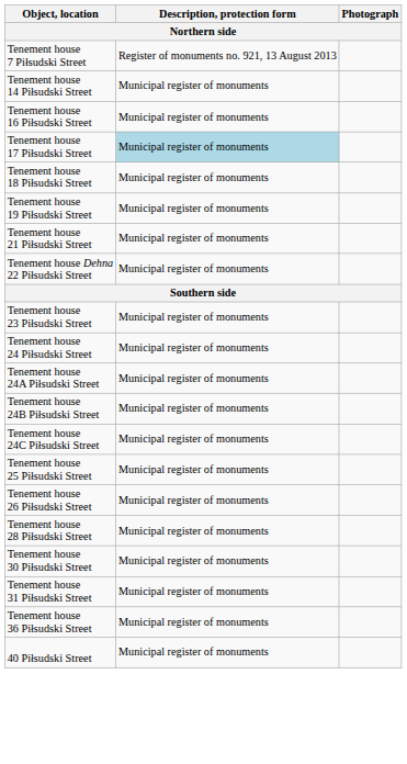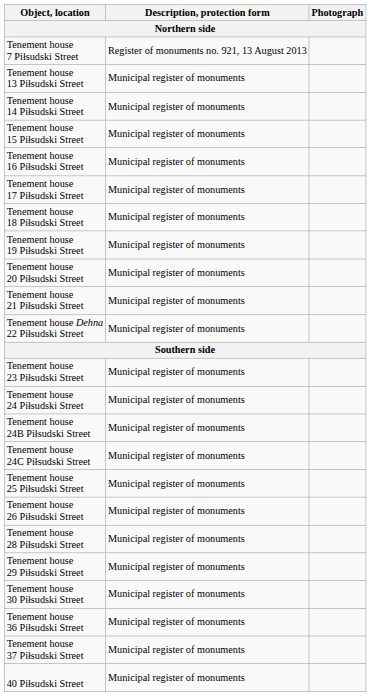 <table class="wikitable">
 <tr>
 <th>Object, location</th>
 <th>Description, protection form</th>
 <th>Photograph</th>
 </tr>
 <tr>
 <th colspan="3" style="text-align:center">Northern side</th>
 </tr>
 <tr>
 <td>Tenement house<br>7 Piłsudski Street</td>
 <td>Register of monuments no. 921, 13 August 2013</td>
 <td></td>
 </tr>
 <tr>
+<td>Tenement house<br>13 Piłsudski Street</td>
+<td>Municipal register of monuments</td>
+<td></td>
+</tr>
+<tr>
 <td>Tenement house<br>14 Piłsudski Street</td>
+<td>Municipal register of monuments</td>
+<td></td>
+</tr>
+<tr>
+<td>Tenement house<br>15 Piłsudski Street</td>
 <td>Municipal register of monuments</td>
 <td></td>
 </tr>
 <tr>
 <td>Tenement house<br>16 Piłsudski Street</td>
 <td>Municipal register of monuments</td>
 <td></td>
 </tr>
 <tr>
 <td>Tenement house<br>17 Piłsudski Street</td>
-<td style="background: lightblue;">Municipal register of monuments</td>
+<td>Municipal register of monuments</td>
 <td></td>
 </tr>
 <tr>
 <td>Tenement house<br>18 Piłsudski Street</td>
 <td>Municipal register of monuments</td>
 <td></td>
 </tr>
 <tr>
 <td>Tenement house<br>19 Piłsudski Street</td>
+<td>Municipal register of monuments</td>
+<td></td>
+</tr>
+<tr>
+<td>Tenement house<br>20 Piłsudski Street</td>
 <td>Municipal register of monuments</td>
 <td></td>
 </tr>
 <tr>
 <td>Tenement house<br>21 Piłsudski Street</td>
 <td>Municipal register of monuments</td>
 <td></td>
 </tr>
 <tr>
 <td>Tenement house <em>Dehna</em><br>22 Piłsudski Street</td>
 <td>Municipal register of monuments</td>
 <td></td>
 </tr>
 <tr>
 <th colspan="3" style="text-align:center">Southern side</th>
 </tr>
 <tr>
 <td>Tenement house<br>23 Piłsudski Street</td>
 <td>Municipal register of monuments</td>
 <td></td>
 </tr>
 <tr>
 <td>Tenement house<br>24 Piłsudski Street</td>
-<td>Municipal register of monuments</td>
-<td></td>
-</tr>
-<tr>
-<td>Tenement house<br>24A Piłsudski Street</td>
 <td>Municipal register of monuments</td>
 <td></td>
 </tr>
 <tr>
 <td>Tenement house<br>24B Piłsudski Street</td>
 <td>Municipal register of monuments</td>
 <td></td>
 </tr>
 <tr>
 <td>Tenement house<br>24C Piłsudski Street</td>
 <td>Municipal register of monuments</td>
 <td></td>
 </tr>
 <tr>
 <td>Tenement house<br>25 Piłsudski Street</td>
 <td>Municipal register of monuments</td>
 <td></td>
 </tr>
 <tr>
 <td>Tenement house<br>26 Piłsudski Street</td>
 <td>Municipal register of monuments</td>
 <td></td>
 </tr>
 <tr>
 <td>Tenement house<br>28 Piłsudski Street</td>
 <td>Municipal register of monuments</td>
 <td></td>
 </tr>
 <tr>
-<td>Tenement house<br>30 Piłsudski Street</td>
+<td>Tenement house<br>29 Piłsudski Street</td>
 <td>Municipal register of monuments</td>
 <td></td>
 </tr>
 <tr>
-<td>Tenement house<br>31 Piłsudski Street</td>
+<td>Tenement house<br>30 Piłsudski Street</td>
 <td>Municipal register of monuments</td>
 <td></td>
 </tr>
 <tr>
 <td>Tenement house<br>36 Piłsudski Street</td>
 <td>Municipal register of monuments</td>
 <td></td>
 </tr>
 <tr>
+<td>Tenement house<br>37 Piłsudski Street</td>
+<td>Municipal register of monuments</td>
+<td></td>
+</tr>
+<tr>
 <td><br>40 Piłsudski Street</td>
 <td>Municipal register of monuments</td>
 <td></td>
 </tr>
 </table>
